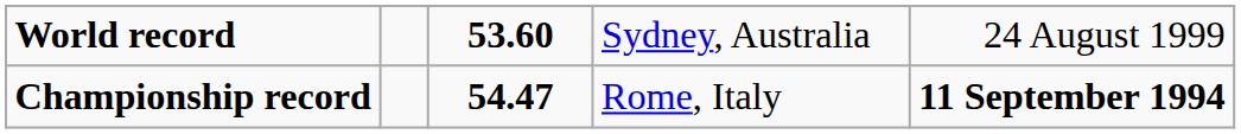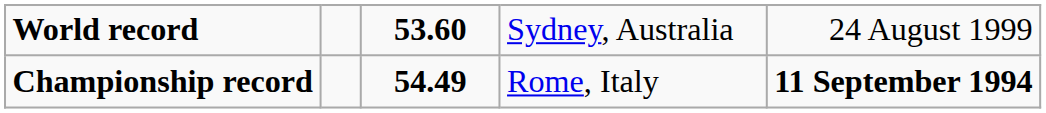 <table class="wikitable">
 <tr>
 <td><strong>World record</strong></td>
 <td style="padding-right:1em"></td>
 <td style="text-align:center;padding-left:1em; padding-right:1em;"><strong>53.60</strong></td>
 <td style="padding-right:1em"><a href='#'>Sydney</a>, Australia</td>
 <td align=right>24 August 1999</td>
 </tr>
 <tr>
 <td><strong>Championship record</strong></td>
 <td style="padding-right:1em"></td>
-<td style="text-align:center;padding-left:1em; padding-right:1em;"><strong>54.47</strong></td>
+<td style="text-align:center;padding-left:1em; padding-right:1em;"><strong>54.49</strong></td>
 <td style="padding-right:1em"><a href='#'>Rome</a>, Italy</td>
 <td align=right><strong>11 September 1994</strong></td>
 </tr>
 </table>
